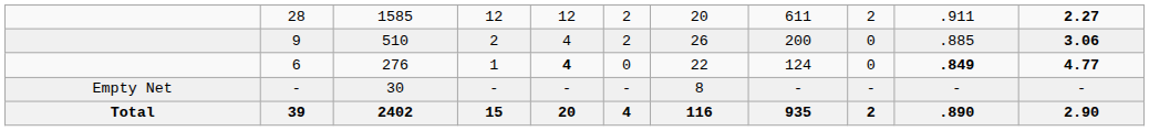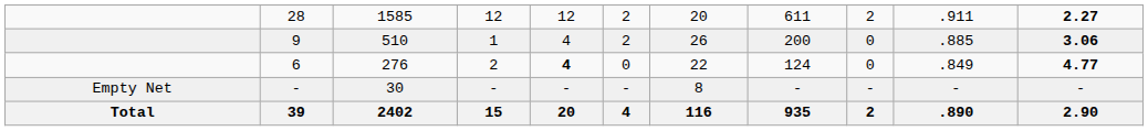 <table class="wikitable sortable" width ="1000">
 <tr align="center">
 </tr>
 <tr align="center" bgcolor="">
 <td></td>
 <td>28</td>
 <td>1585</td>
 <td>12</td>
 <td>12</td>
 <td>2</td>
 <td>20</td>
 <td>611</td>
 <td>2</td>
 <td>.911</td>
 <td><strong>2.27</strong></td>
 </tr>
 <tr align="center" bgcolor="f0f0f0">
 <td></td>
 <td>9</td>
 <td>510</td>
-<td>2</td>
+<td>1</td>
 <td>4</td>
 <td>2</td>
 <td>26</td>
 <td>200</td>
 <td>0</td>
 <td>.885</td>
 <td><strong>3.06</strong></td>
 </tr>
 <tr align="center" bgcolor="">
 <td></td>
 <td>6</td>
 <td>276</td>
-<td>1</td>
+<td>2</td>
 <td><strong>4</strong></td>
 <td>0</td>
 <td>22</td>
 <td>124</td>
 <td>0</td>
-<td><strong>.849</strong></td>
+<td>.849</td>
 <td><strong>4.77</strong></td>
 </tr>
 <tr align="center" bgcolor="f0f0f0">
 <td>Empty Net</td>
 <td>-</td>
 <td>30</td>
 <td>-</td>
 <td>-</td>
 <td>-</td>
 <td>8</td>
 <td>-</td>
 <td>-</td>
 <td>-</td>
 <td>-</td>
 </tr>
 <tr>
 <th>Total</th>
 <th>39</th>
 <th>2402</th>
 <th>15</th>
 <th>20</th>
 <th>4</th>
 <th>116</th>
 <th>935</th>
 <th>2</th>
 <th>.890</th>
 <th>2.90</th>
 </tr>
 </table>
